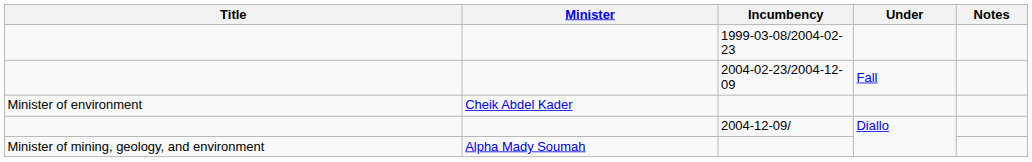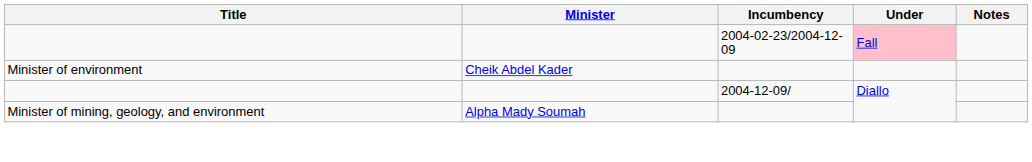 <table class="wikitable" style="width:100%;">
 <tr>
 <th>Title</th>
 <th style="width:25%;"><a href='#'>Minister</a></th>
 <th style="width:160px;">Incumbency</th>
 <th style="width:10%;">Under</th>
 <th style="width:7%;">Notes</th>
 </tr>
 <tr>
 <td></td>
 <td></td>
-<td>1999-03-08/2004-02-23</td>
-<td></td>
-<td></td>
-</tr>
-<tr>
-<td></td>
-<td></td>
 <td>2004-02-23/2004-12-09</td>
-<td><a href='#'>Fall</a></td>
+<td style="background: pink;"><a href='#'>Fall</a></td>
 <td></td>
 </tr>
 <tr>
 <td>Minister of environment</td>
 <td><a href='#'>Cheik Abdel Kader</a></td>
 <td></td>
 <td></td>
 <td></td>
 </tr>
 <tr>
 <td></td>
 <td></td>
 <td>2004-12-09/</td>
 <td rowspan="2" style="vertical-align:top;"><a href='#'>Diallo</a></td>
 <td></td>
 </tr>
 <tr>
 <td>Minister of mining, geology, and environment</td>
 <td><a href='#'>Alpha Mady Soumah</a></td>
 <td></td>
 <td></td>
 </tr>
 </table>
